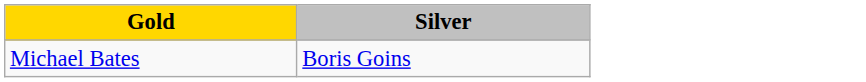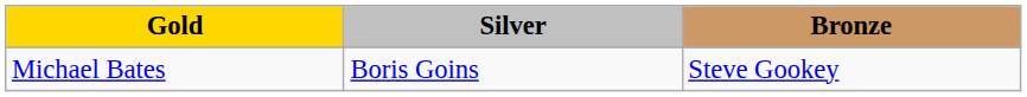 <table class="wikitable" style="text-align:left">
 <tr align="center">
 <td width=200 bgcolor=gold><strong>Gold</strong></td>
 <td width=200 bgcolor=silver><strong>Silver</strong></td>
+<td width=200 bgcolor=CC9966><strong>Bronze</strong></td>
 </tr>
 <tr>
 <td><a href='#'>Michael Bates</a><br><em></em></td>
 <td><a href='#'>Boris Goins</a><br><em></em></td>
+<td><a href='#'>Steve Gookey</a><br><em></em></td>
 </tr>
 </table>
